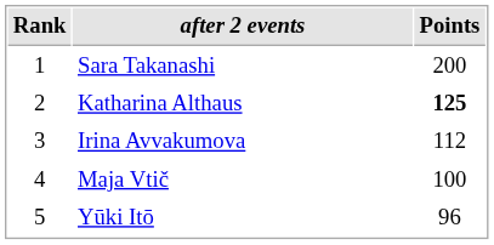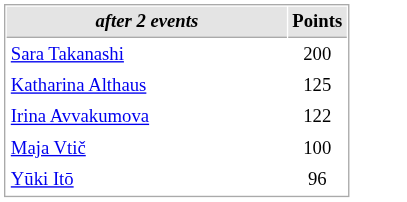 <table cellspacing="1" cellpadding="3" style="border:1px solid #aaa; font-size:86%;">
 <tr style="background:#e4e4e4;">
-<th style="border-bottom:1px solid #AAAAAA" width=10>Rank</th>
 <th style="border-bottom:1px solid #AAAAAA" width=200><em>after 2 events</em></th>
 <th style="border-bottom:1px solid #AAAAAA" width=20>Points</th>
 </tr>
 <tr>
-<td align=center>1</td>
 <td> <a href='#'>Sara Takanashi</a></td>
 <td align=center>200</td>
 </tr>
 <tr>
-<td align=center>2</td>
 <td> <a href='#'>Katharina Althaus</a></td>
-<td align=center><strong>125</strong></td>
+<td align=center>125</td>
 </tr>
 <tr>
-<td align=center>3</td>
 <td> <a href='#'>Irina Avvakumova</a></td>
-<td align=center>112</td>
+<td align=center>122</td>
 </tr>
 <tr>
-<td align=center>4</td>
 <td> <a href='#'>Maja Vtič</a></td>
 <td align=center>100</td>
 </tr>
 <tr>
-<td align=center>5</td>
 <td> <a href='#'>Yūki Itō</a></td>
 <td align=center>96</td>
 </tr>
 </table>
